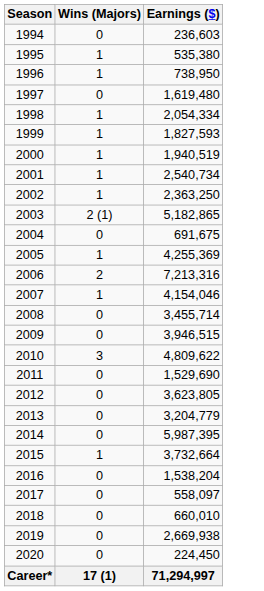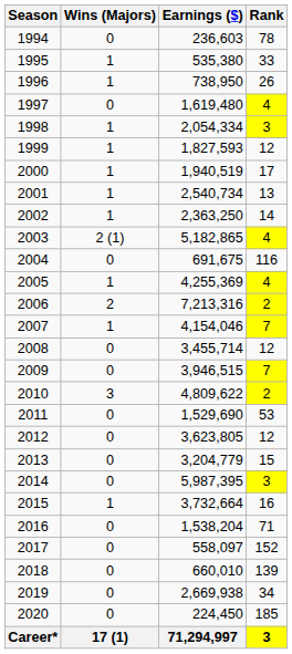 <table class=wikitable style="text-align:center">
 <tr>
 <th>Season</th>
 <th>Wins (Majors)</th>
 <th>Earnings (<a href='#'>$</a>)</th>
+<th>Rank</th>
 </tr>
 <tr>
 <td>1994</td>
 <td>0</td>
 <td align=right>236,603</td>
+<td>78</td>
 </tr>
 <tr>
 <td>1995</td>
 <td>1</td>
 <td align=right>535,380</td>
+<td>33</td>
 </tr>
 <tr>
 <td>1996</td>
 <td>1</td>
 <td align=right>738,950</td>
+<td>26</td>
 </tr>
 <tr>
 <td>1997</td>
 <td>0</td>
 <td align=right>1,619,480</td>
+<td style="background:yellow;">4</td>
 </tr>
 <tr>
 <td>1998</td>
 <td>1</td>
 <td align=right>2,054,334</td>
+<td style="background:yellow;">3</td>
 </tr>
 <tr>
 <td>1999</td>
 <td>1</td>
 <td align=right>1,827,593</td>
+<td>12</td>
 </tr>
 <tr>
 <td>2000</td>
 <td>1</td>
 <td align=right>1,940,519</td>
+<td>17</td>
 </tr>
 <tr>
 <td>2001</td>
 <td>1</td>
 <td align=right>2,540,734</td>
+<td>13</td>
 </tr>
 <tr>
 <td>2002</td>
 <td>1</td>
 <td align=right>2,363,250</td>
+<td>14</td>
 </tr>
 <tr>
 <td>2003</td>
 <td>2 (1)</td>
 <td align=right>5,182,865</td>
+<td style="background:yellow;">4</td>
 </tr>
 <tr>
 <td>2004</td>
 <td>0</td>
 <td align=right>691,675</td>
+<td>116</td>
 </tr>
 <tr>
 <td>2005</td>
 <td>1</td>
 <td align=right>4,255,369</td>
+<td style="background:yellow;">4</td>
 </tr>
 <tr>
 <td>2006</td>
 <td>2</td>
 <td align=right>7,213,316</td>
+<td style="background:yellow;">2</td>
 </tr>
 <tr>
 <td>2007</td>
 <td>1</td>
 <td align=right>4,154,046</td>
+<td style="background:yellow;">7</td>
 </tr>
 <tr>
 <td>2008</td>
 <td>0</td>
 <td align=right>3,455,714</td>
+<td>12</td>
 </tr>
 <tr>
 <td>2009</td>
 <td>0</td>
 <td align=right>3,946,515</td>
+<td style="background:yellow;">7</td>
 </tr>
 <tr>
 <td>2010</td>
 <td>3</td>
 <td align=right>4,809,622</td>
+<td style="background:yellow;">2</td>
 </tr>
 <tr>
 <td>2011</td>
 <td>0</td>
 <td align=right>1,529,690</td>
+<td>53</td>
 </tr>
 <tr>
 <td>2012</td>
 <td>0</td>
 <td align=right>3,623,805</td>
+<td>12</td>
 </tr>
 <tr>
 <td>2013</td>
 <td>0</td>
 <td align=right>3,204,779</td>
+<td>15</td>
 </tr>
 <tr>
 <td>2014</td>
 <td>0</td>
 <td align=right>5,987,395</td>
+<td style="background:yellow;">3</td>
 </tr>
 <tr>
 <td>2015</td>
 <td>1</td>
 <td align=right>3,732,664</td>
+<td>16</td>
 </tr>
 <tr>
 <td>2016</td>
 <td>0</td>
 <td align=right>1,538,204</td>
+<td>71</td>
 </tr>
 <tr>
 <td>2017</td>
 <td>0</td>
 <td align=right>558,097</td>
+<td>152</td>
 </tr>
 <tr>
 <td>2018</td>
 <td>0</td>
 <td align=right>660,010</td>
+<td>139</td>
 </tr>
 <tr>
 <td>2019</td>
 <td>0</td>
 <td align=right>2,669,938</td>
+<td>34</td>
 </tr>
 <tr>
 <td>2020</td>
 <td>0</td>
 <td align=right>224,450</td>
+<td>185</td>
 </tr>
 <tr>
 <th>Career*</th>
 <th>17 (1)</th>
 <th>71,294,997</th>
+<th style="background:yellow;">3</th>
 </tr>
 </table>
